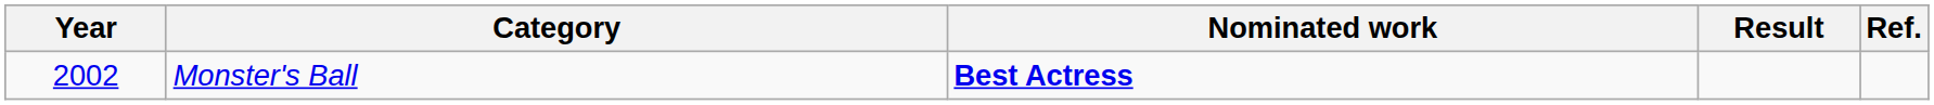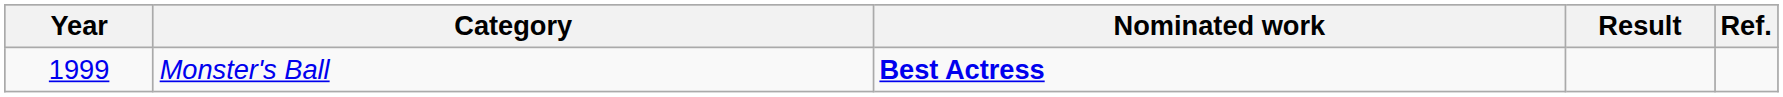 <table class=wikitable>
 <tr>
 <th scope="col" style="width:5em;">Year</th>
 <th scope="col" style="width:26em;">Category</th>
 <th scope="col" style="width:25em;">Nominated work</th>
 <th scope="col" style="width:5em;">Result</th>
 <th>Ref.</th>
 </tr>
 <tr>
-<td style="text-align:center;"><a href='#'>2002</a></td>
+<td style="text-align:center;"><a href='#'>1999</a></td>
 <td><em><a href='#'>Monster's Ball</a></em></td>
 <td><strong><a href='#'>Best Actress</a></strong></td>
 <td></td>
 <td style="text-align:center;"></td>
 </tr>
 </table>
